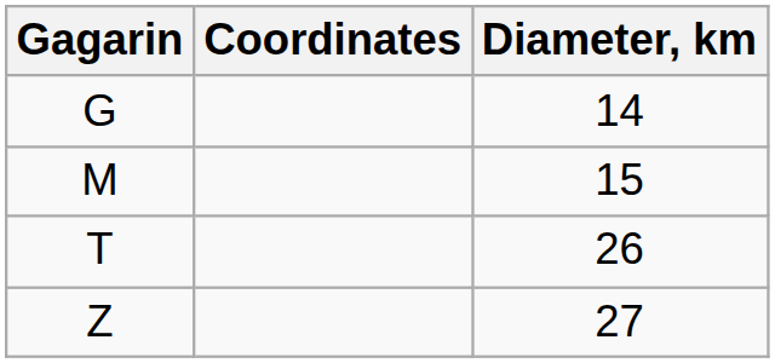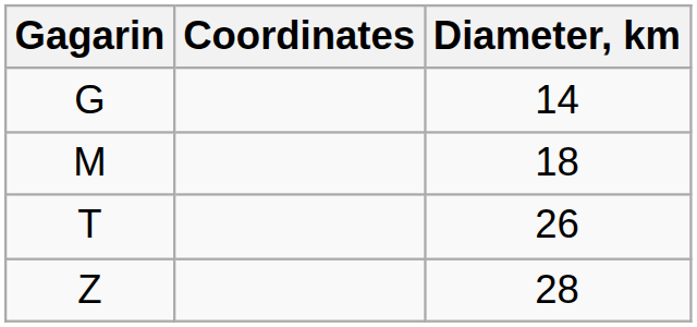 <table class="wikitable" style="text-align:center">
 <tr>
 <th>Gagarin</th>
 <th class="unsortable">Coordinates</th>
 <th>Diameter, km</th>
 </tr>
 <tr>
 <td>G</td>
 <td></td>
 <td>14</td>
 </tr>
 <tr>
 <td>M</td>
 <td></td>
-<td>15</td>
+<td>18</td>
 </tr>
 <tr>
 <td>T</td>
 <td></td>
 <td>26</td>
 </tr>
 <tr>
 <td>Z</td>
 <td></td>
-<td>27</td>
+<td>28</td>
 </tr>
 </table>
